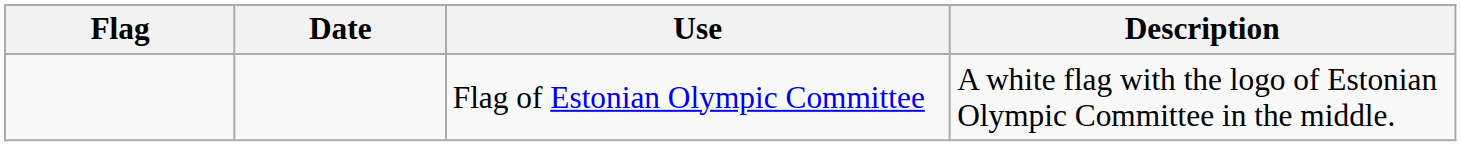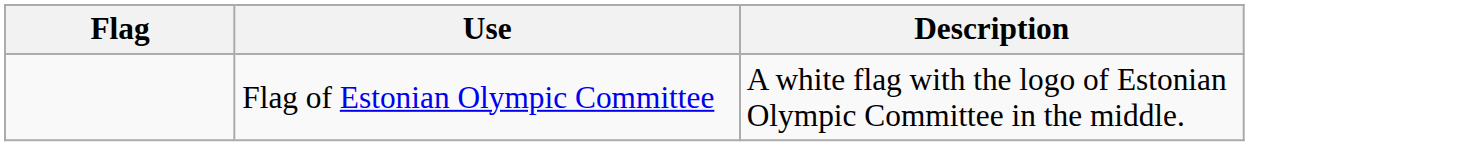 <table class="wikitable">
 <tr>
 <th style="width:110px;">Flag</th>
-<th style="width:100px;">Date</th>
 <th style="width:250px;">Use</th>
 <th style="width:250px;">Description</th>
 </tr>
 <tr>
 <td></td>
-<td></td>
 <td>Flag of <a href='#'>Estonian Olympic Committee</a></td>
 <td>A white flag with the logo of Estonian Olympic Committee in the middle.</td>
 </tr>
 </table>
